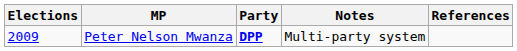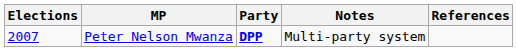 <table class="wikitable">
 <tr>
 <th>Elections</th>
 <th>MP</th>
 <th>Party</th>
 <th>Notes</th>
 <th>References</th>
 </tr>
 <tr>
-<td><a href='#'>2009</a></td>
+<td><a href='#'>2007</a></td>
 <td><a href='#'>Peter Nelson Mwanza</a></td>
 <td><strong><a href='#'>DPP</a></strong></td>
 <td>Multi-party system</td>
 <td></td>
 </tr>
 </table>
